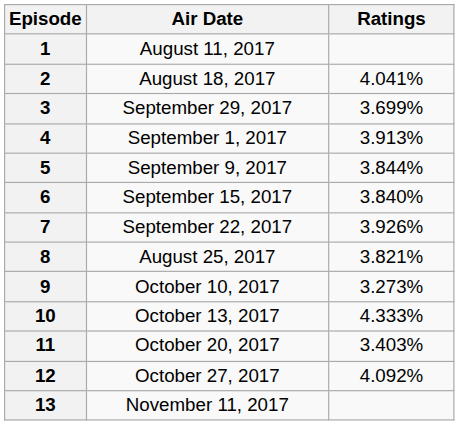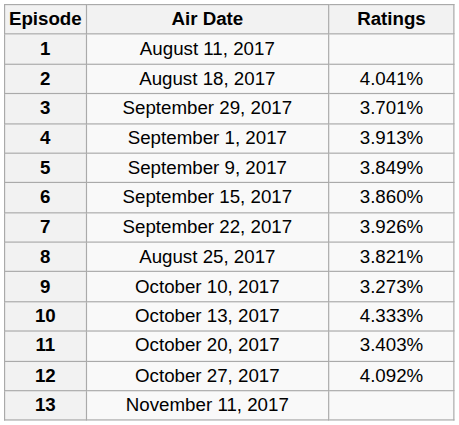 <table class="wikitable" style="text-align:center">
 <tr>
 <th width="50">Episode</th>
 <th width="200">Air Date</th>
 <th width="100">Ratings</th>
 </tr>
 <tr>
 <th>1</th>
 <td>August 11, 2017</td>
 <td></td>
 </tr>
 <tr>
 <th>2</th>
 <td>August 18, 2017</td>
 <td>4.041%</td>
 </tr>
 <tr>
 <th>3</th>
 <td>September 29, 2017</td>
-<td>3.699%</td>
+<td>3.701%</td>
 </tr>
 <tr>
 <th>4</th>
 <td>September 1, 2017</td>
 <td>3.913%</td>
 </tr>
 <tr>
 <th>5</th>
 <td>September 9, 2017</td>
-<td>3.844%</td>
+<td>3.849%</td>
 </tr>
 <tr>
 <th>6</th>
 <td>September 15, 2017</td>
-<td>3.840%</td>
+<td>3.860%</td>
 </tr>
 <tr>
 <th>7</th>
 <td>September 22, 2017</td>
 <td>3.926%</td>
 </tr>
 <tr>
 <th>8</th>
 <td>August 25, 2017</td>
 <td>3.821%</td>
 </tr>
 <tr>
 <th>9</th>
 <td>October 10, 2017</td>
 <td>3.273%</td>
 </tr>
 <tr>
 <th>10</th>
 <td>October 13, 2017</td>
 <td>4.333%</td>
 </tr>
 <tr>
 <th>11</th>
 <td>October 20, 2017</td>
 <td>3.403%</td>
 </tr>
 <tr>
 <th>12</th>
 <td>October 27, 2017</td>
 <td>4.092%</td>
 </tr>
 <tr>
 <th>13</th>
 <td>November 11, 2017</td>
 <td></td>
 </tr>
 </table>
